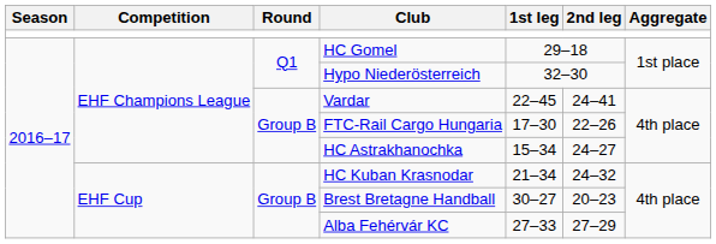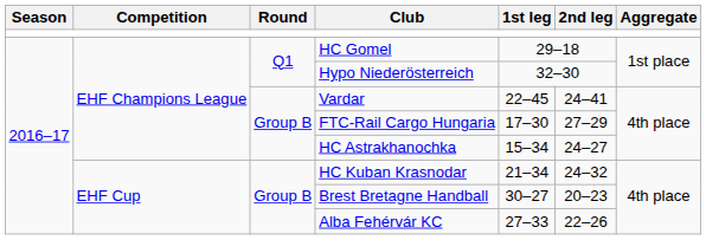 <table class="wikitable">
 <tr>
 <th>Season</th>
 <th>Competition</th>
 <th>Round</th>
 <th>Club</th>
 <th>1st leg</th>
 <th>2nd leg</th>
 <th>Aggregate</th>
 </tr>
 <tr>
 <td colspan="7" bgcolor=white></td>
 </tr>
 <tr>
 <td rowspan="8"><a href='#'>2016–17</a></td>
 <td rowspan="5"><a href='#'>EHF Champions League</a></td>
 <td rowspan="2" style="text-align:center;"><a href='#'>Q1</a></td>
 <td> <a href='#'>HC Gomel</a></td>
 <td colspan="2" style="text-align:center;">29–18</td>
 <td rowspan="2" style="text-align:center;">1st place</td>
 </tr>
 <tr>
 <td> <a href='#'>Hypo Niederösterreich</a></td>
 <td colspan="2" style="text-align:center;">32–30</td>
 </tr>
 <tr>
 <td rowspan="3" style="text-align:center;"><a href='#'>Group B</a></td>
 <td> <a href='#'>Vardar</a></td>
 <td style="text-align:center;">22–45</td>
 <td style="text-align:center;">24–41</td>
 <td rowspan="3" style="text-align:center;">4th place</td>
 </tr>
 <tr>
 <td> <a href='#'>FTC-Rail Cargo Hungaria</a></td>
 <td style="text-align:center;">17–30</td>
-<td style="text-align:center;">22–26</td>
+<td style="text-align:center;">27–29</td>
 </tr>
 <tr>
 <td> <a href='#'>HC Astrakhanochka</a></td>
 <td style="text-align:center;">15–34</td>
 <td style="text-align:center;">24–27</td>
 </tr>
 <tr>
 <td rowspan="3"><a href='#'>EHF Cup</a></td>
 <td rowspan="3" style="text-align:center;"><a href='#'>Group B</a></td>
 <td> <a href='#'>HC Kuban Krasnodar</a></td>
 <td style="text-align:center;">21–34</td>
 <td style="text-align:center;">24–32</td>
 <td rowspan="3" style="text-align:center;">4th place</td>
 </tr>
 <tr>
 <td> <a href='#'>Brest Bretagne Handball</a></td>
 <td style="text-align:center;">30–27</td>
 <td style="text-align:center;">20–23</td>
 </tr>
 <tr>
 <td> <a href='#'>Alba Fehérvár KC</a></td>
 <td style="text-align:center;">27–33</td>
-<td style="text-align:center;">27–29</td>
+<td style="text-align:center;">22–26</td>
 </tr>
 </table>
